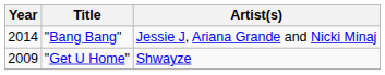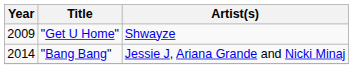 <table class="wikitable sortable">
 <tr>
 <th>Year</th>
 <th>Title</th>
 <th>Artist(s)</th>
 </tr>
 <tr>
+<td>2009</td>
+<td>"<a href='#'>Get U Home</a>"</td>
+<td><a href='#'>Shwayze</a></td>
+</tr>
+<tr>
 <td>2014</td>
 <td>"<a href='#'>Bang Bang</a>"</td>
 <td><a href='#'>Jessie J</a>, <a href='#'>Ariana Grande</a> and <a href='#'>Nicki Minaj</a></td>
 </tr>
 <tr>
-<td>2009</td>
-<td>"<a href='#'>Get U Home</a>"</td>
-<td><a href='#'>Shwayze</a></td>
-</tr>
-<tr>
 </tr>
 </table>
